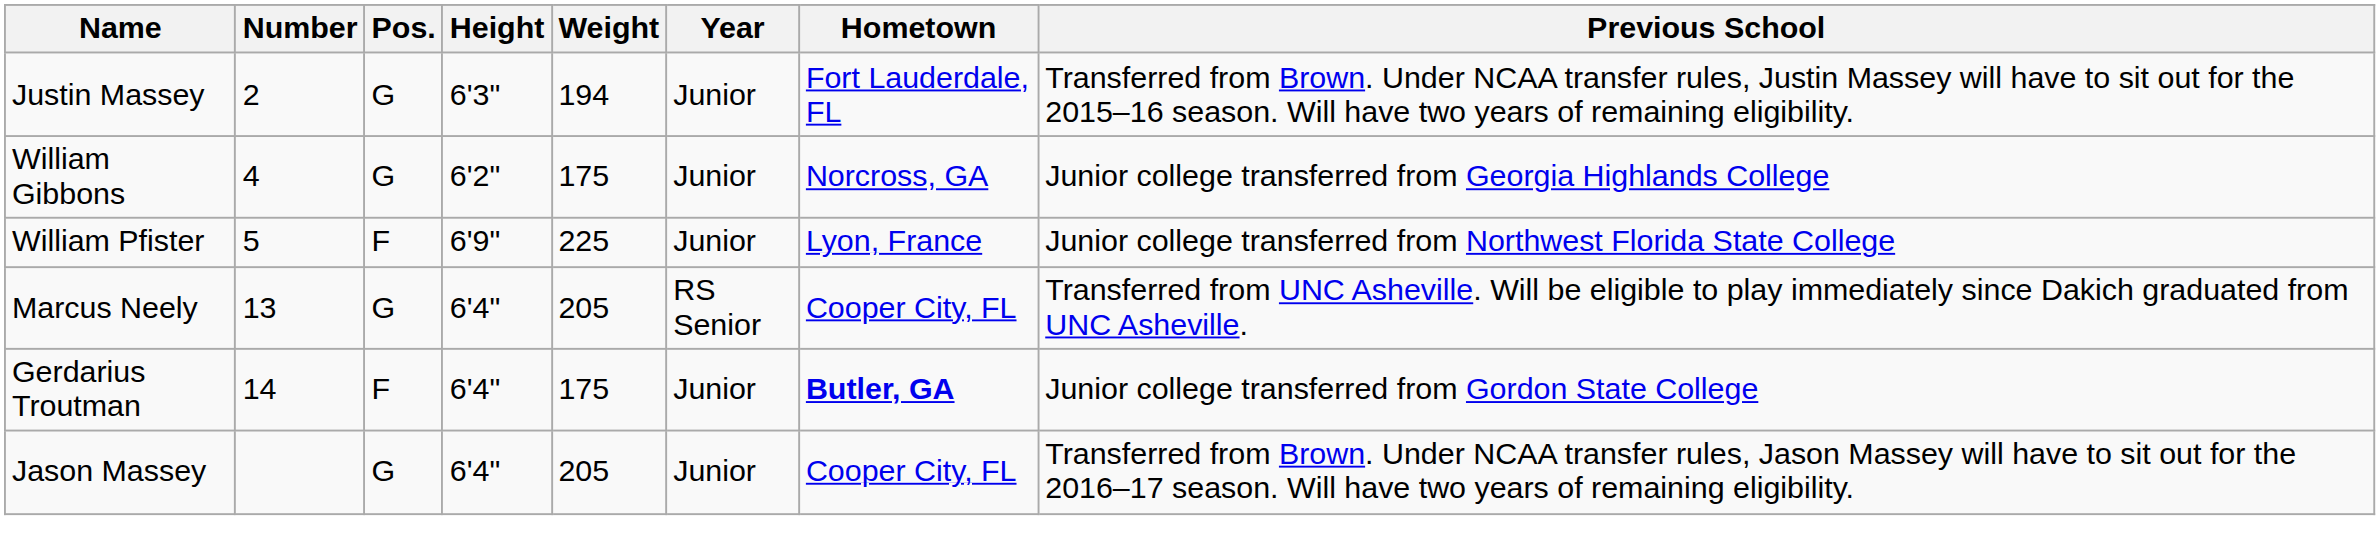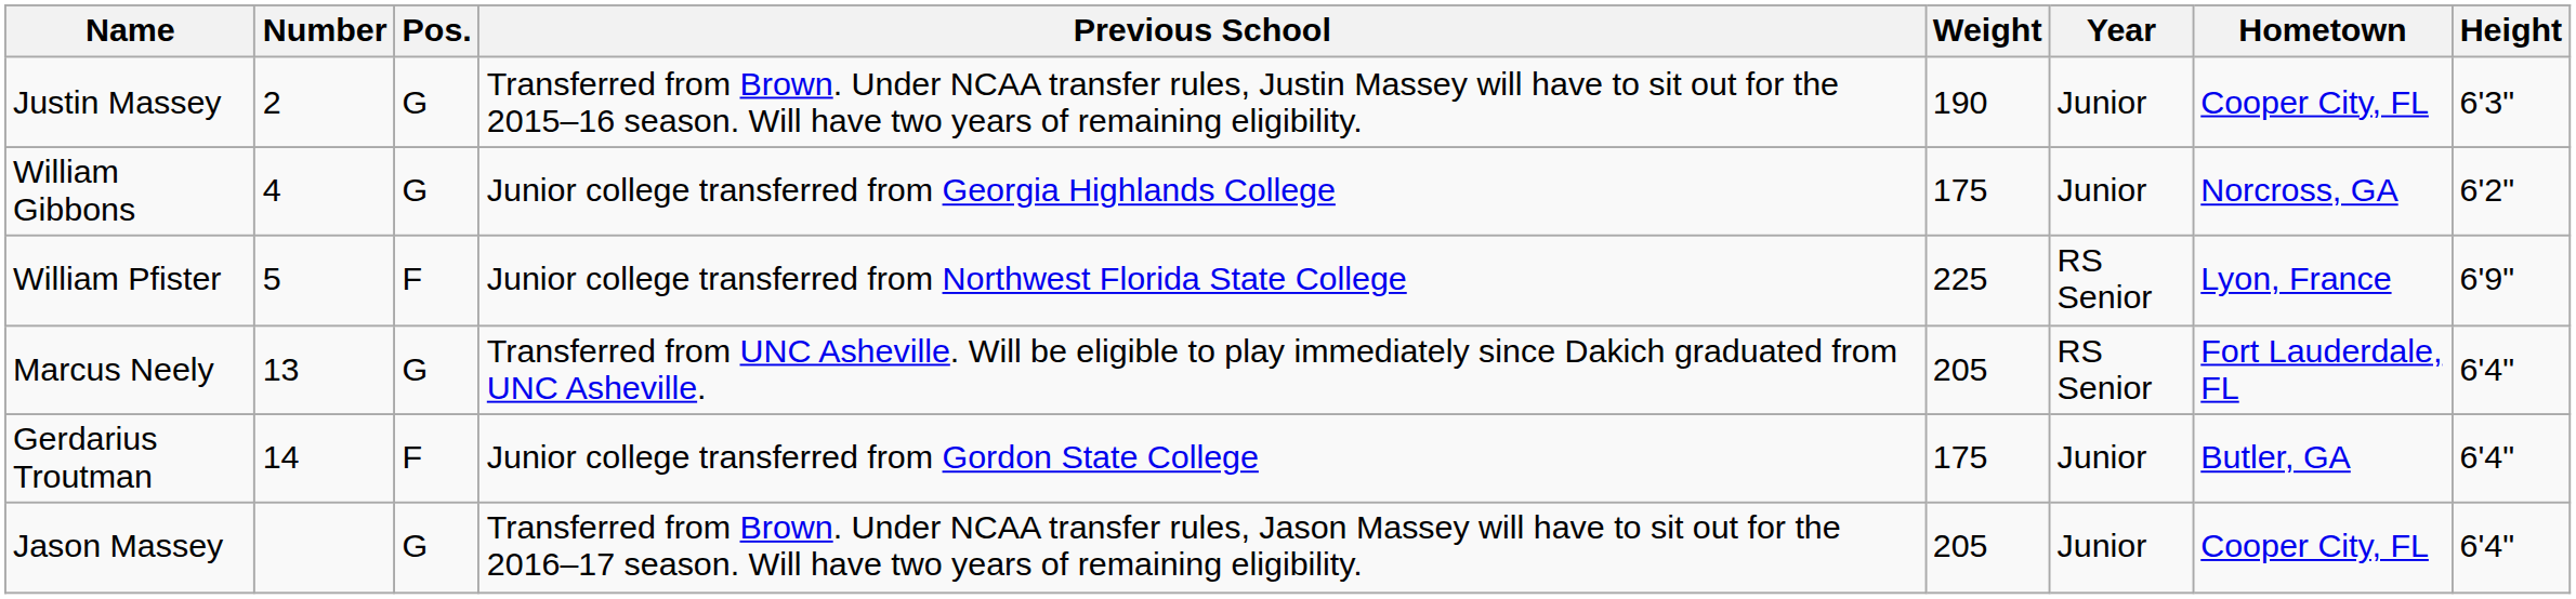 <table class="wikitable sortable" border="1">
 <tr>
 <th>Name</th>
 <th>Number</th>
 <th>Pos.</th>
-<th>Height</th>
+<th class="unsortable">Previous School</th>
 <th>Weight</th>
 <th>Year</th>
 <th>Hometown</th>
-<th class="unsortable">Previous School</th>
+<th>Height</th>
 </tr>
 <tr>
 <td>Justin Massey</td>
 <td>2</td>
 <td>G</td>
+<td>Transferred from <a href='#'>Brown</a>. Under NCAA transfer rules, Justin Massey will have to sit out for the 2015–16 season. Will have two years of remaining eligibility.</td>
+<td>190</td>
+<td>Junior</td>
+<td><a href='#'>Cooper City, FL</a></td>
 <td>6'3"</td>
-<td>194</td>
-<td>Junior</td>
-<td><a href='#'>Fort Lauderdale, FL</a></td>
-<td>Transferred from <a href='#'>Brown</a>. Under NCAA transfer rules, Justin Massey will have to sit out for the 2015–16 season. Will have two years of remaining eligibility.</td>
 </tr>
 <tr>
 <td>William Gibbons</td>
 <td>4</td>
 <td>G</td>
-<td>6'2"</td>
+<td>Junior college transferred from <a href='#'>Georgia Highlands College</a></td>
 <td>175</td>
 <td>Junior</td>
 <td><a href='#'>Norcross, GA</a></td>
-<td>Junior college transferred from <a href='#'>Georgia Highlands College</a></td>
+<td>6'2"</td>
 </tr>
 <tr>
 <td>William Pfister</td>
 <td>5</td>
 <td>F</td>
+<td>Junior college transferred from <a href='#'>Northwest Florida State College</a></td>
+<td>225</td>
+<td>RS Senior</td>
+<td><a href='#'>Lyon, France</a></td>
 <td>6'9"</td>
-<td>225</td>
-<td>Junior</td>
-<td><a href='#'>Lyon, France</a></td>
-<td>Junior college transferred from <a href='#'>Northwest Florida State College</a></td>
 </tr>
 <tr>
 <td>Marcus Neely</td>
 <td>13</td>
 <td>G</td>
-<td>6'4"</td>
+<td>Transferred from <a href='#'>UNC Asheville</a>. Will be eligible to play immediately since Dakich graduated from <a href='#'>UNC Asheville</a>.</td>
 <td>205</td>
 <td>RS Senior</td>
-<td><a href='#'>Cooper City, FL</a></td>
-<td>Transferred from <a href='#'>UNC Asheville</a>. Will be eligible to play immediately since Dakich graduated from <a href='#'>UNC Asheville</a>.</td>
+<td><a href='#'>Fort Lauderdale, FL</a></td>
+<td>6'4"</td>
 </tr>
 <tr>
 <td>Gerdarius Troutman</td>
 <td>14</td>
 <td>F</td>
-<td>6'4"</td>
+<td>Junior college transferred from <a href='#'>Gordon State College</a></td>
 <td>175</td>
 <td>Junior</td>
-<td><strong><a href='#'>Butler, GA</a></strong></td>
-<td>Junior college transferred from <a href='#'>Gordon State College</a></td>
+<td><a href='#'>Butler, GA</a></td>
+<td>6'4"</td>
 </tr>
 <tr>
 <td>Jason Massey</td>
 <td></td>
 <td>G</td>
-<td>6'4"</td>
+<td>Transferred from <a href='#'>Brown</a>. Under NCAA transfer rules, Jason Massey will have to sit out for the 2016–17 season. Will have two years of remaining eligibility.</td>
 <td>205</td>
 <td>Junior</td>
 <td><a href='#'>Cooper City, FL</a></td>
-<td>Transferred from <a href='#'>Brown</a>. Under NCAA transfer rules, Jason Massey will have to sit out for the 2016–17 season. Will have two years of remaining eligibility.</td>
+<td>6'4"</td>
 </tr>
 </table>
